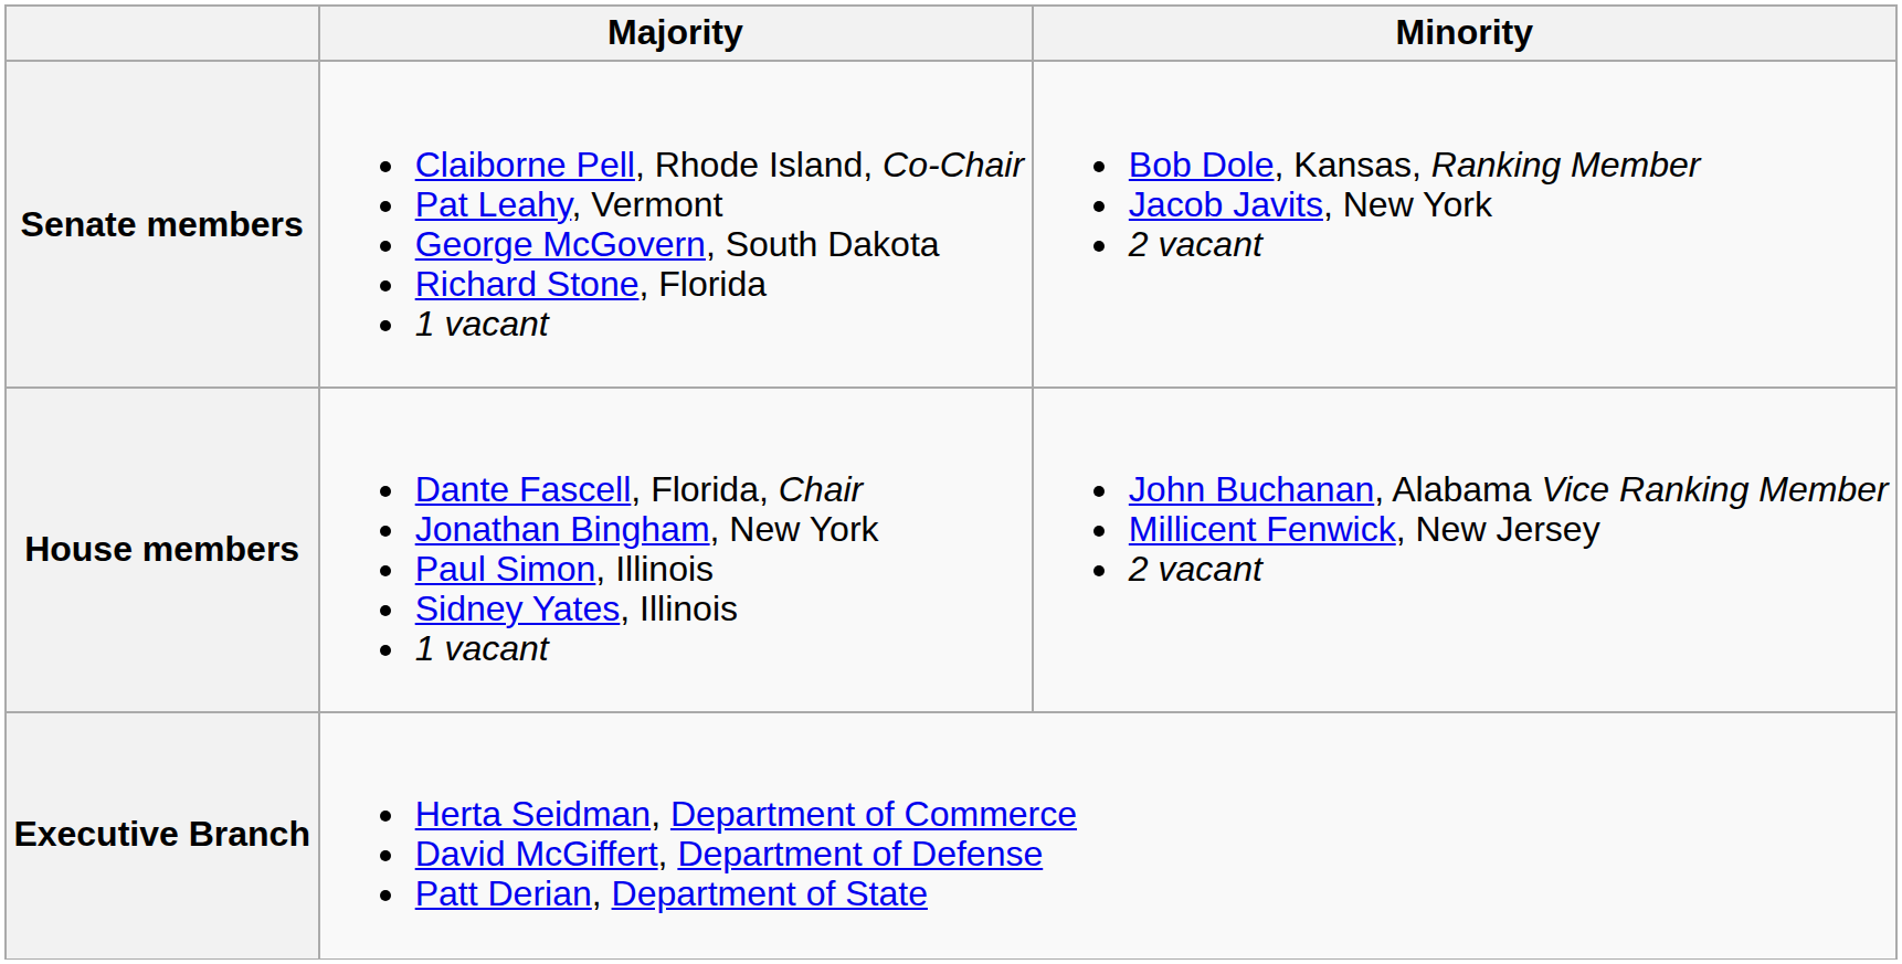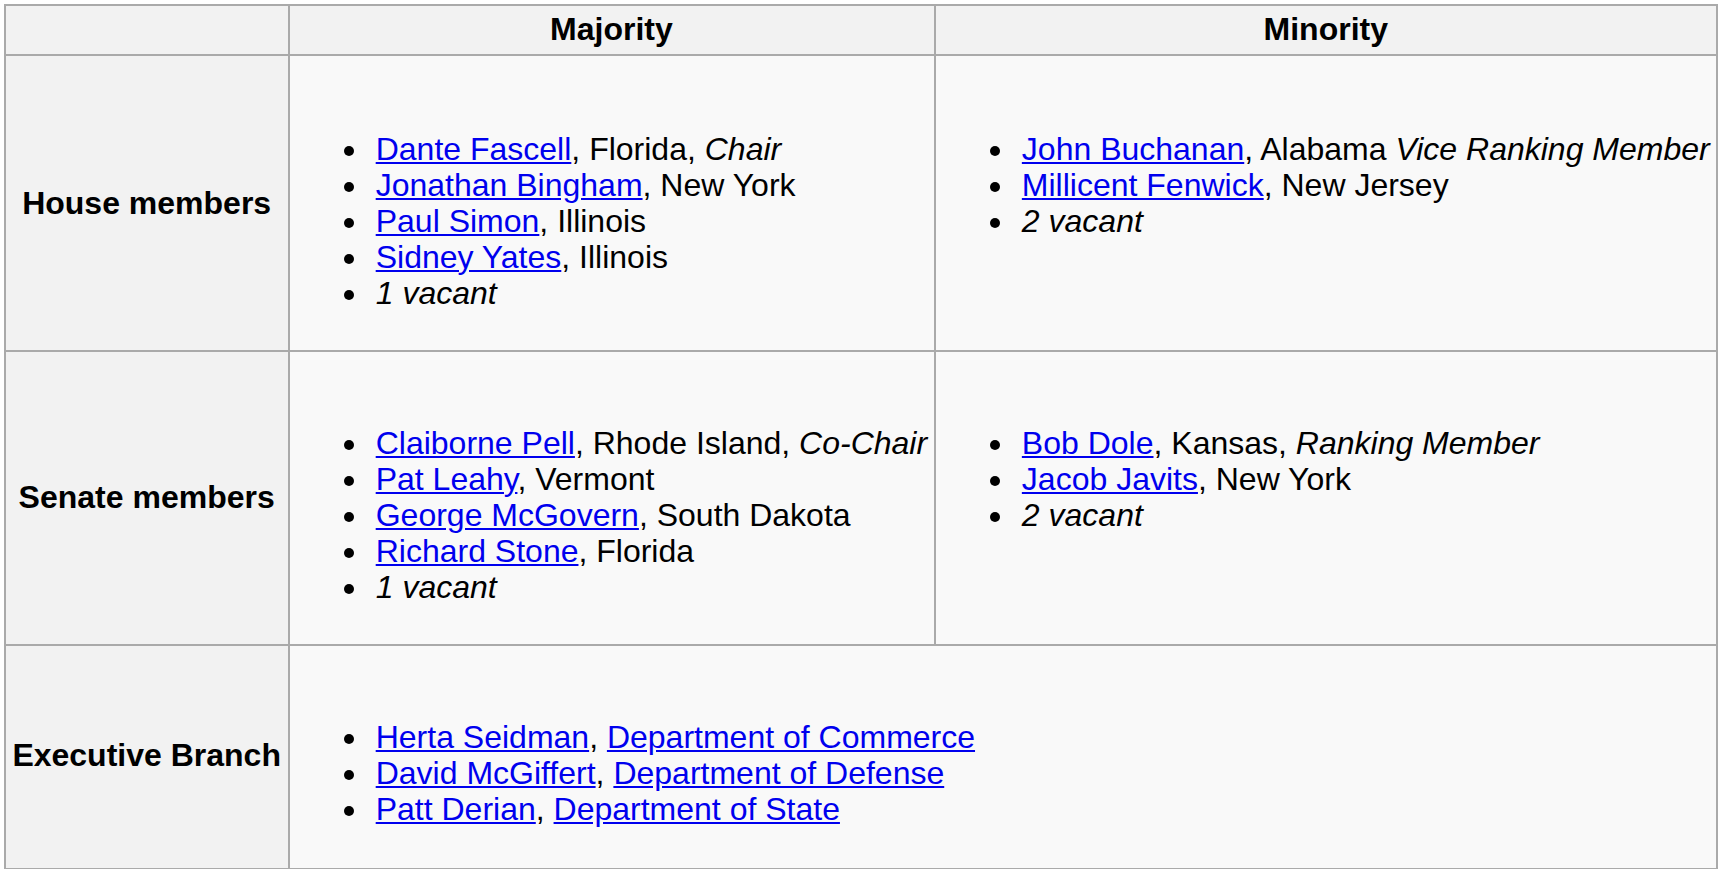 <table class=wikitable>
 <tr>
 <th></th>
 <th>Majority</th>
 <th>Minority</th>
 </tr>
 <tr>
+<th>House members</th>
+<td valign="top" ><br><ul><li><a href='#'>Dante Fascell</a>, Florida, <em>Chair</em></li><li><a href='#'>Jonathan Bingham</a>, New York</li><li><a href='#'>Paul Simon</a>, Illinois</li><li><a href='#'>Sidney Yates</a>, Illinois</li><li><em>1 vacant</em></li></ul></td>
+<td valign="top" ><br><ul><li><a href='#'>John Buchanan</a>, Alabama <em>Vice Ranking Member</em></li><li><a href='#'>Millicent Fenwick</a>, New Jersey</li><li><em>2 vacant</em></li></ul></td>
+</tr>
+<tr>
 <th>Senate members</th>
 <td valign="top" ><br><ul><li><a href='#'>Claiborne Pell</a>, Rhode Island, <em>Co-Chair</em></li><li><a href='#'>Pat Leahy</a>, Vermont</li><li><a href='#'>George McGovern</a>, South Dakota</li><li><a href='#'>Richard Stone</a>, Florida</li><li><em>1 vacant</em></li></ul></td>
 <td valign="top" ><br><ul><li><a href='#'>Bob Dole</a>, Kansas, <em>Ranking Member</em></li><li><a href='#'>Jacob Javits</a>, New York</li><li><em>2 vacant</em></li></ul></td>
-</tr>
-<tr>
-<th>House members</th>
-<td valign="top" ><br><ul><li><a href='#'>Dante Fascell</a>, Florida, <em>Chair</em></li><li><a href='#'>Jonathan Bingham</a>, New York</li><li><a href='#'>Paul Simon</a>, Illinois</li><li><a href='#'>Sidney Yates</a>, Illinois</li><li><em>1 vacant</em></li></ul></td>
-<td valign="top" ><br><ul><li><a href='#'>John Buchanan</a>, Alabama <em>Vice Ranking Member</em></li><li><a href='#'>Millicent Fenwick</a>, New Jersey</li><li><em>2 vacant</em></li></ul></td>
 </tr>
 <tr>
 <th>Executive Branch</th>
 <td colspan=2><br><ul><li><a href='#'>Herta Seidman</a>, <a href='#'>Department of Commerce</a></li><li><a href='#'>David McGiffert</a>, <a href='#'>Department of Defense</a></li><li><a href='#'>Patt Derian</a>, <a href='#'>Department of State</a></li></ul></td>
 </tr>
 </table>
